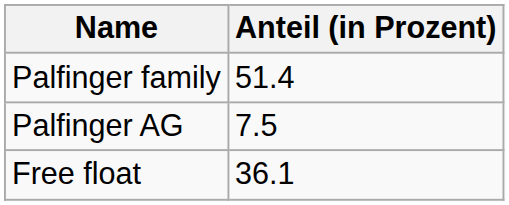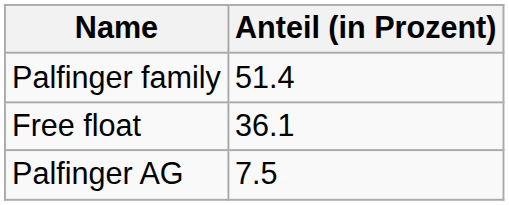 <table class="wikitable">
 <tr>
 <th>Name</th>
 <th>Anteil (in Prozent)</th>
 </tr>
 <tr>
 <td>Palfinger family</td>
 <td>51.4</td>
 </tr>
 <tr>
+<td>Free float</td>
+<td>36.1</td>
+</tr>
+<tr>
 <td>Palfinger AG</td>
 <td>7.5</td>
 </tr>
-<tr>
-<td>Free float</td>
-<td>36.1</td>
-</tr>
 </table>
